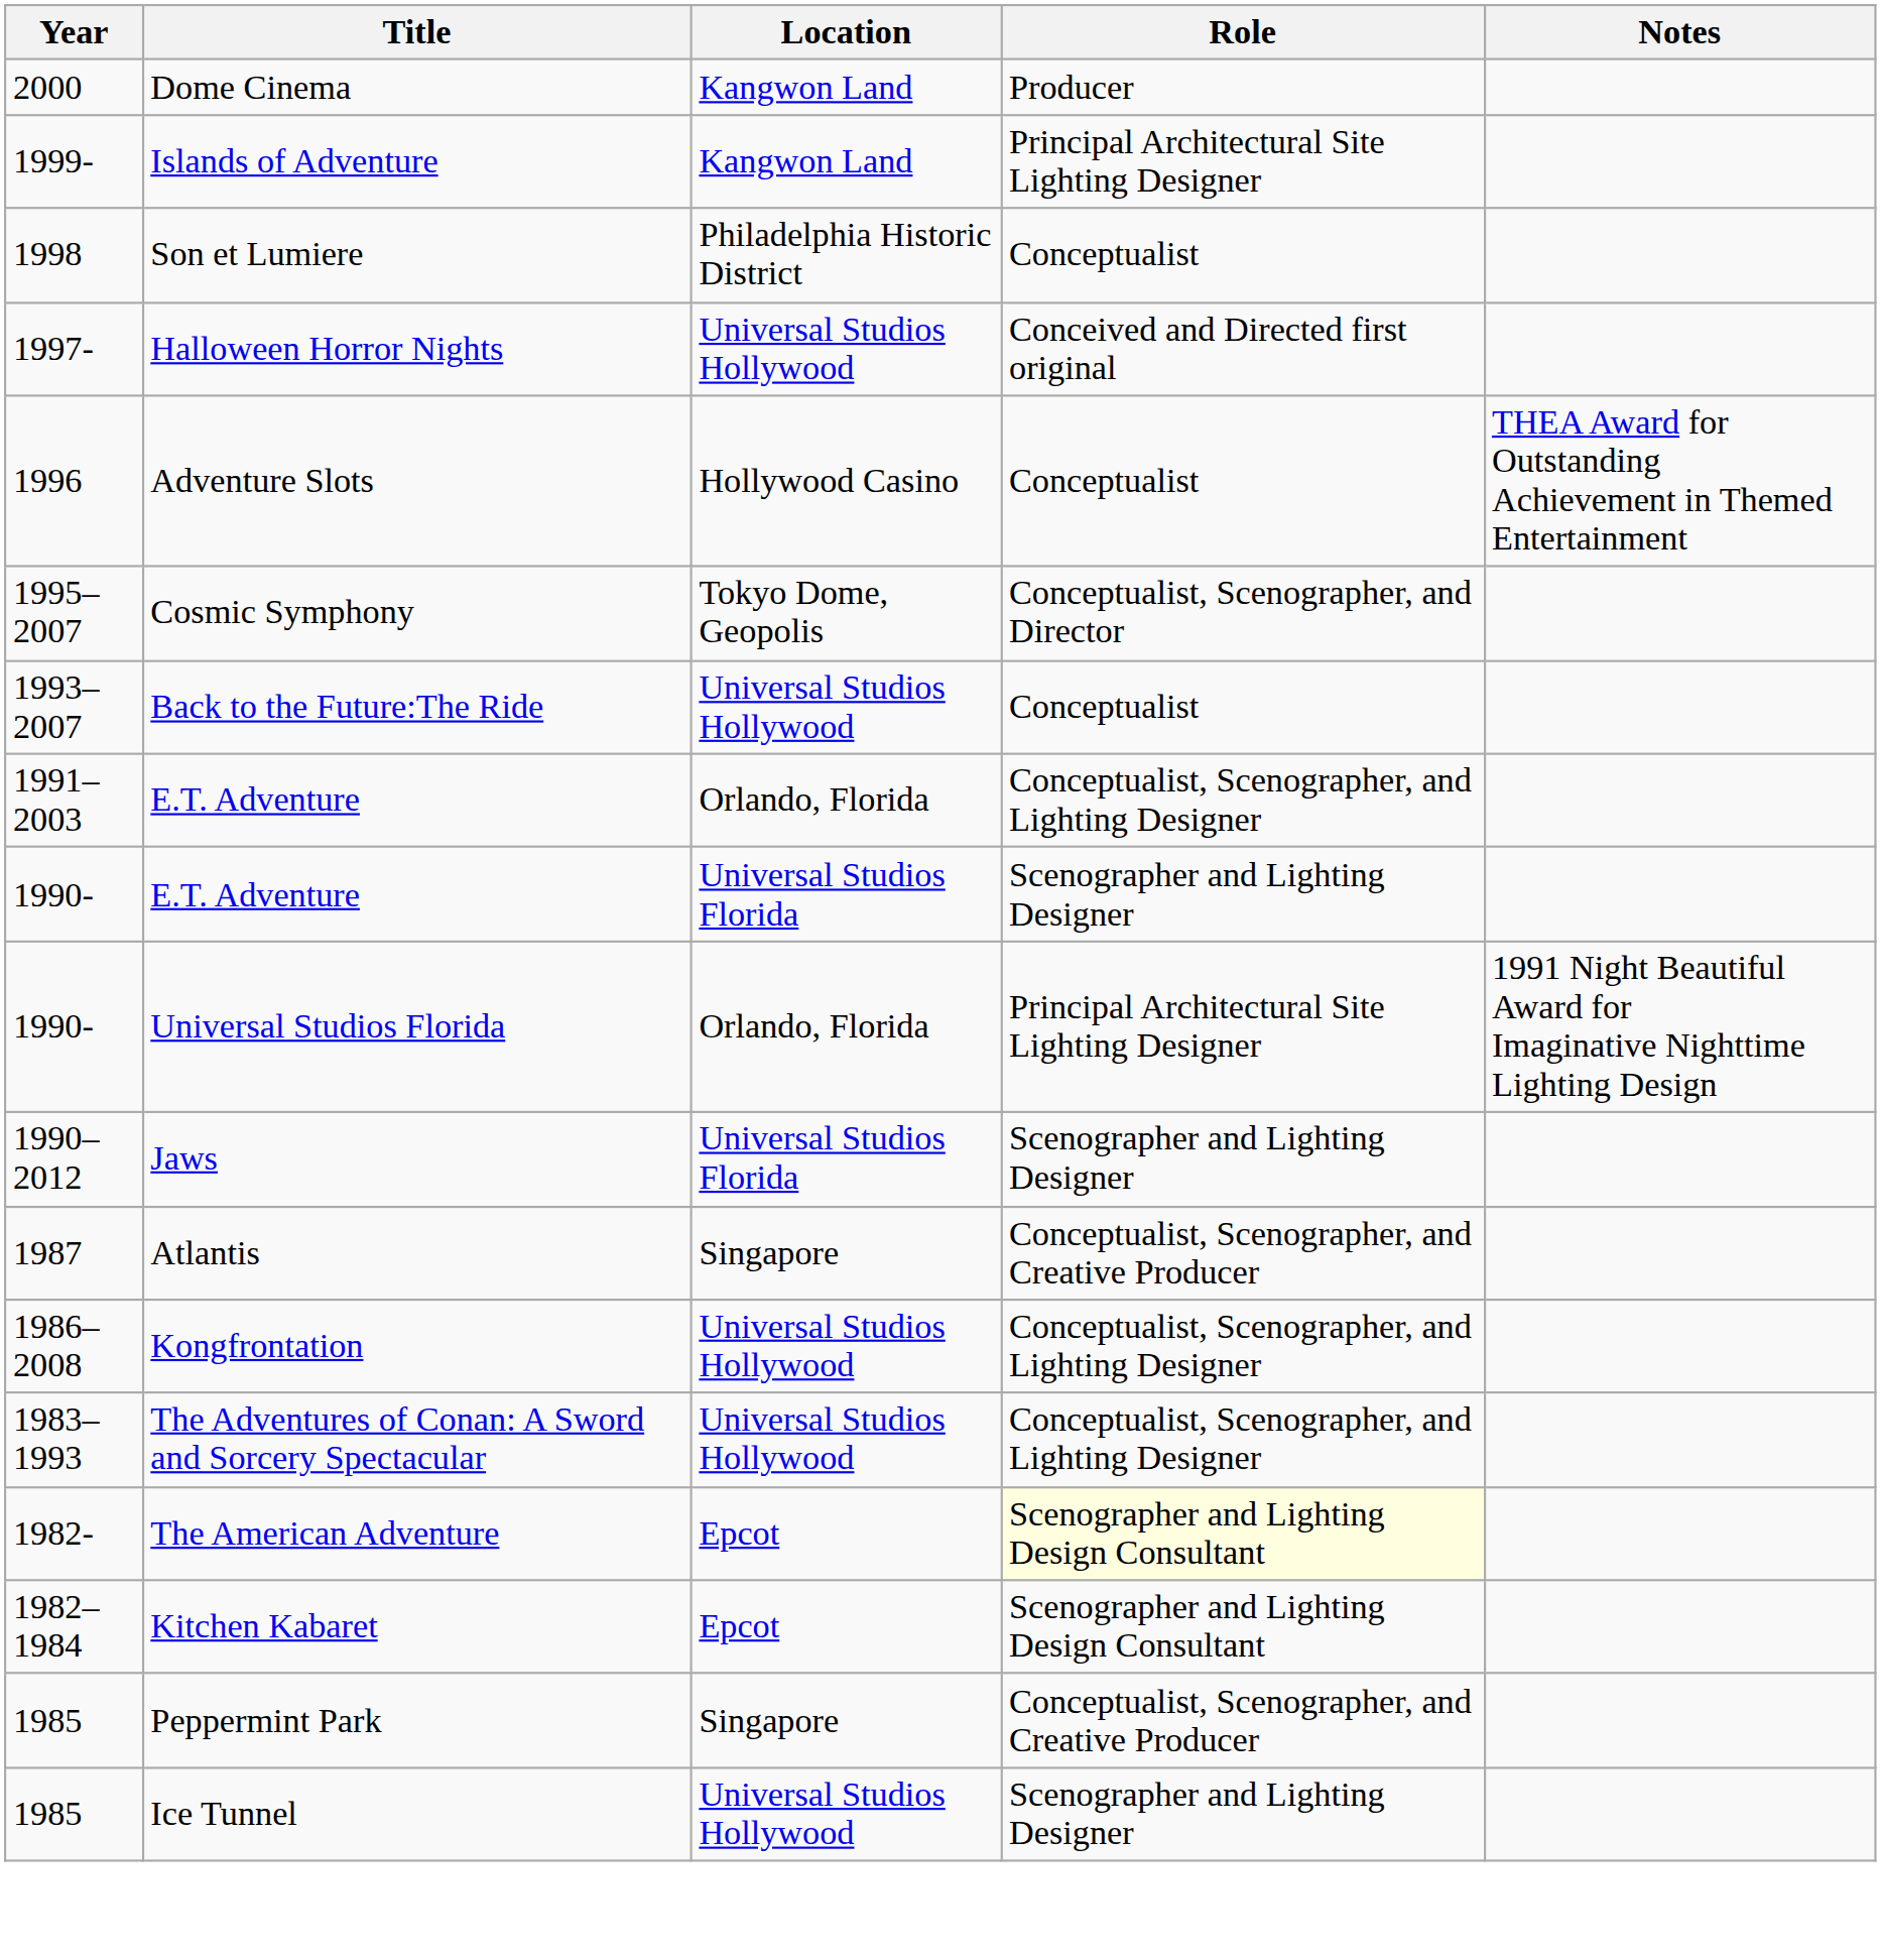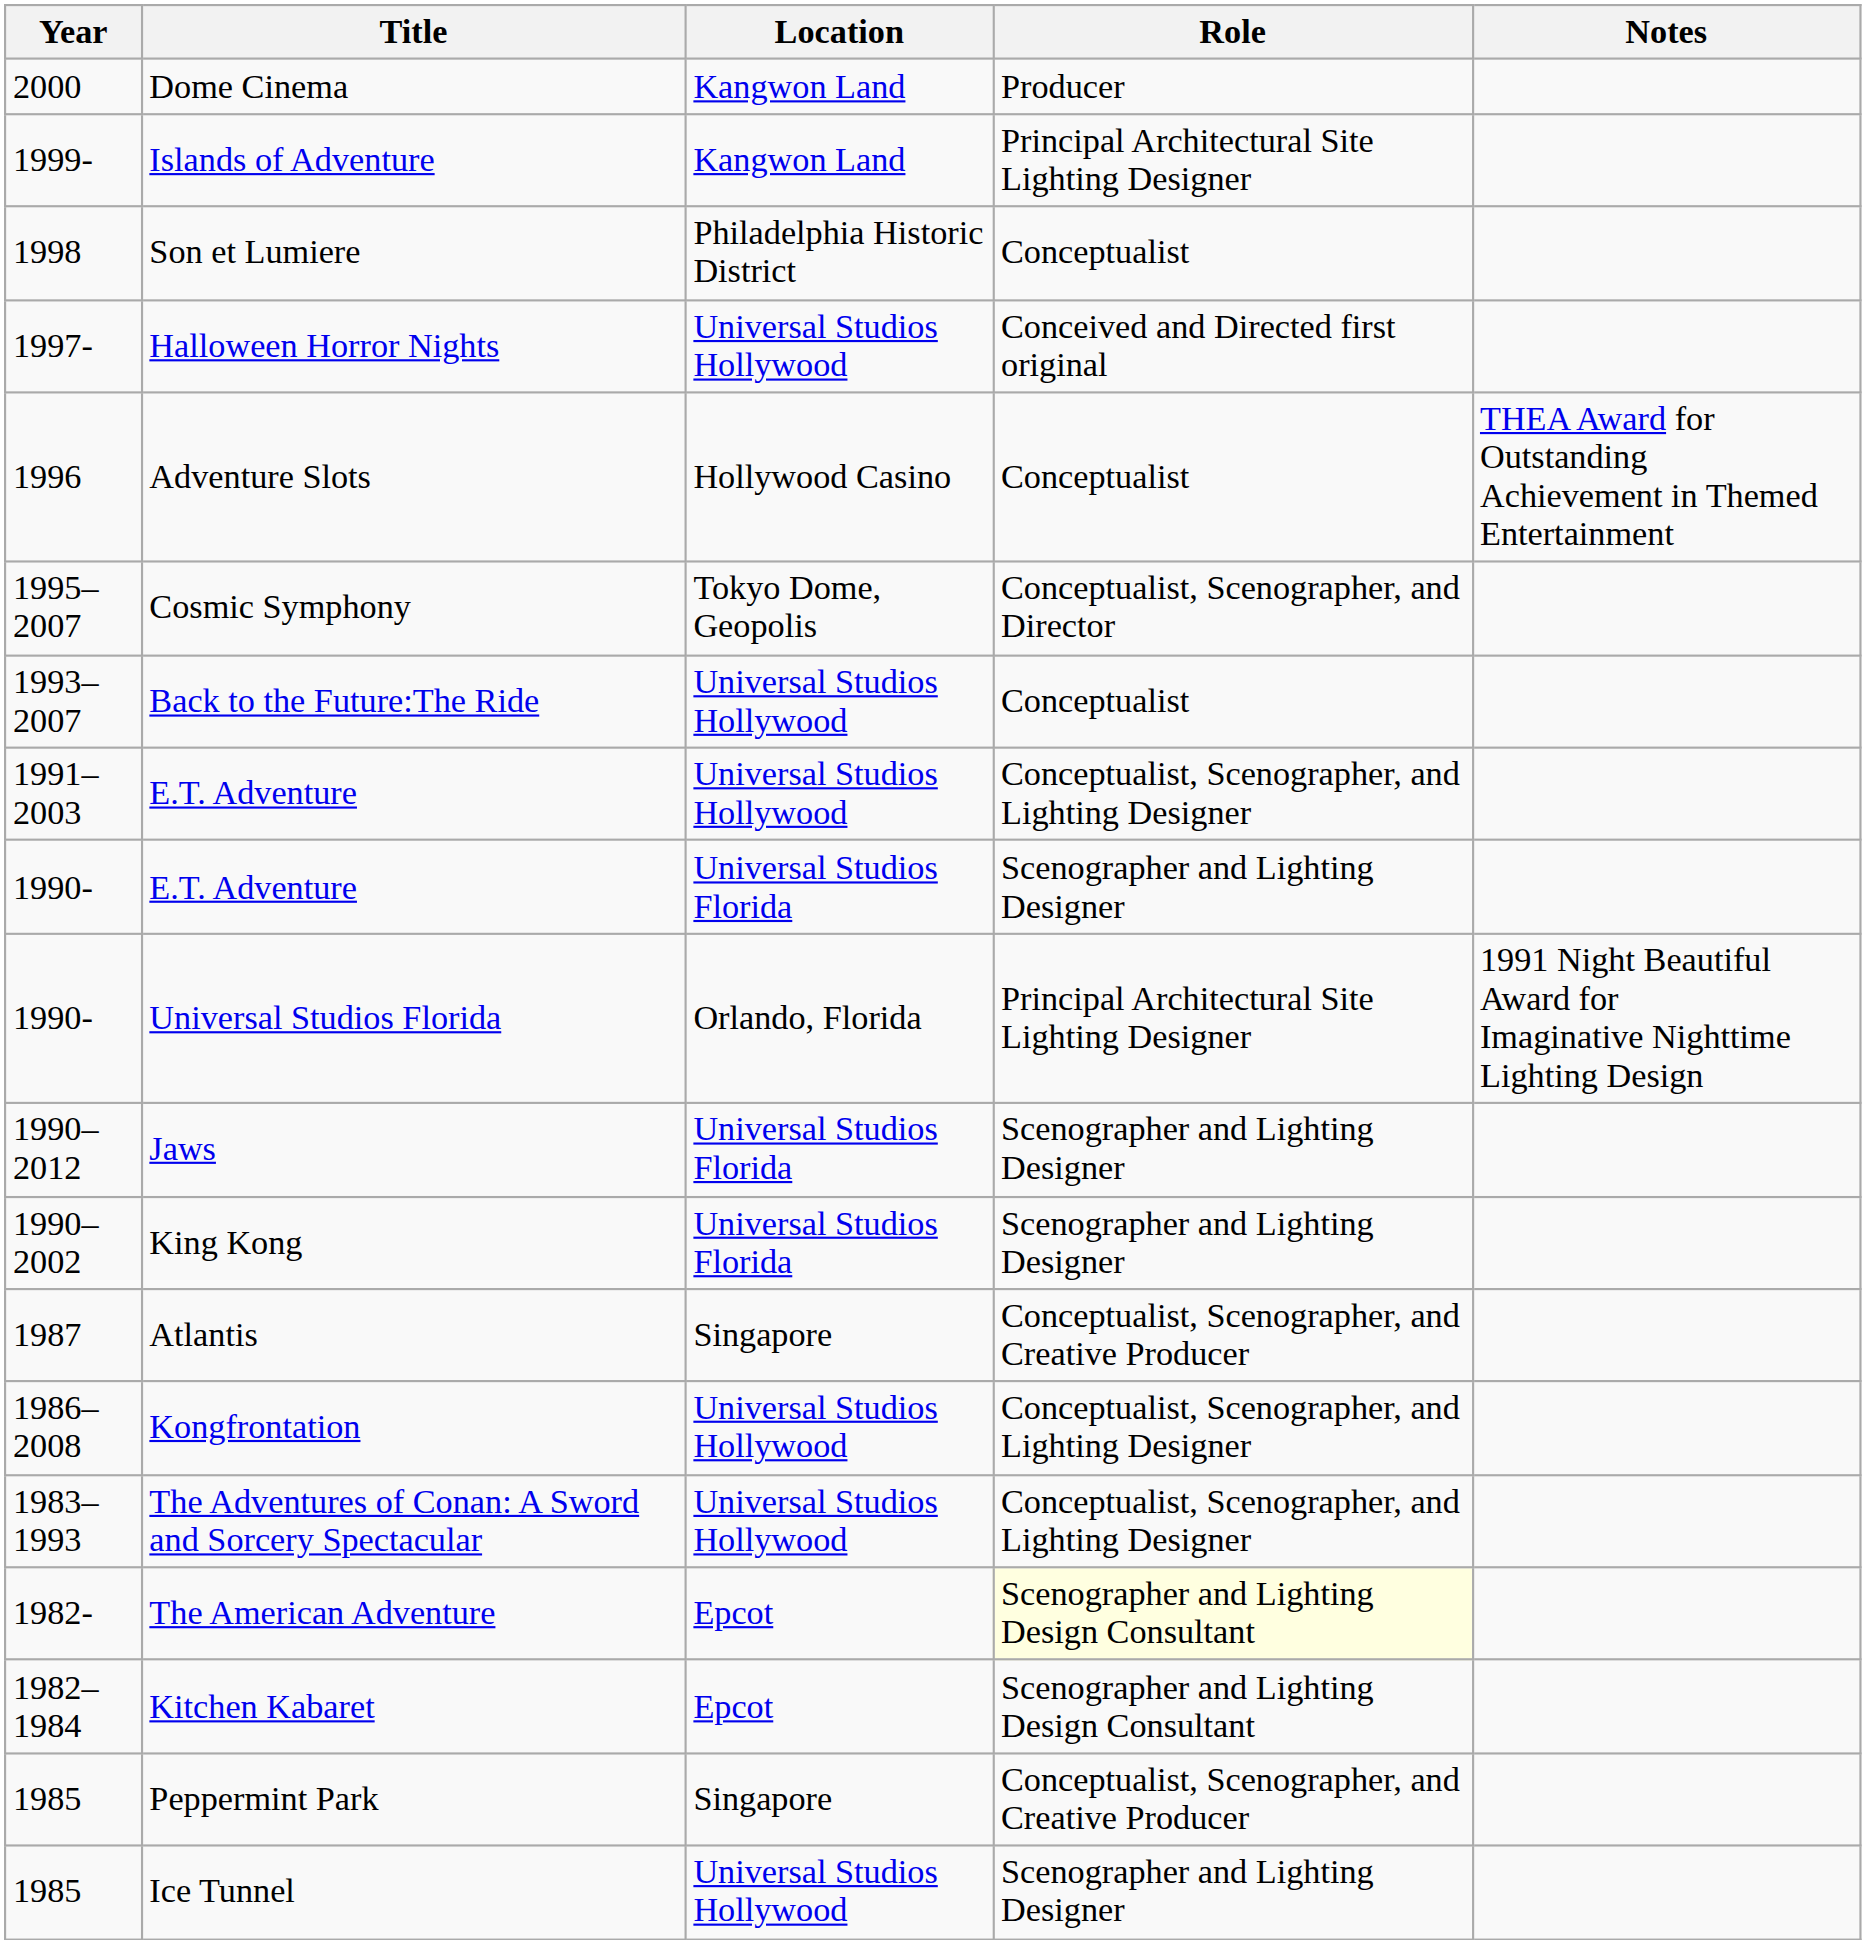 <table class="wikitable">
 <tr>
 <th>Year</th>
 <th>Title</th>
 <th>Location</th>
 <th>Role</th>
 <th>Notes</th>
 </tr>
 <tr>
 <td>2000</td>
 <td>Dome Cinema</td>
 <td><a href='#'>Kangwon Land</a></td>
 <td>Producer</td>
 <td></td>
 </tr>
 <tr>
 <td>1999-</td>
 <td><a href='#'>Islands of Adventure</a></td>
 <td><a href='#'>Kangwon Land</a></td>
 <td>Principal Architectural Site Lighting Designer</td>
 <td></td>
 </tr>
 <tr>
 <td>1998</td>
 <td>Son et Lumiere</td>
 <td>Philadelphia Historic District</td>
 <td>Conceptualist</td>
 <td></td>
 </tr>
 <tr>
 <td>1997-</td>
 <td><a href='#'>Halloween Horror Nights</a></td>
 <td><a href='#'>Universal Studios Hollywood</a></td>
 <td>Conceived and Directed first original</td>
 <td></td>
 </tr>
 <tr>
 <td>1996</td>
 <td>Adventure Slots</td>
 <td>Hollywood Casino</td>
 <td>Conceptualist</td>
 <td><a href='#'>THEA Award</a> for Outstanding<br>Achievement in Themed Entertainment</td>
 </tr>
 <tr>
 <td>1995–2007</td>
 <td>Cosmic Symphony</td>
 <td>Tokyo Dome, Geopolis</td>
 <td>Conceptualist, Scenographer, and Director</td>
 <td></td>
 </tr>
 <tr>
 <td>1993–2007</td>
 <td><a href='#'>Back to the Future:The Ride</a></td>
 <td><a href='#'>Universal Studios Hollywood</a></td>
 <td>Conceptualist</td>
 <td></td>
 </tr>
 <tr>
 <td>1991–2003</td>
 <td><a href='#'>E.T. Adventure</a></td>
-<td>Orlando, Florida</td>
+<td><a href='#'>Universal Studios Hollywood</a></td>
 <td>Conceptualist, Scenographer, and Lighting Designer</td>
 <td></td>
 </tr>
 <tr>
 <td>1990-</td>
 <td><a href='#'>E.T. Adventure</a></td>
 <td><a href='#'>Universal Studios Florida</a></td>
 <td>Scenographer and Lighting Designer</td>
 <td></td>
 </tr>
 <tr>
 <td>1990-</td>
 <td><a href='#'>Universal Studios Florida</a></td>
 <td>Orlando, Florida</td>
 <td>Principal Architectural Site Lighting Designer</td>
 <td>1991 Night Beautiful Award for<br>Imaginative Nighttime Lighting Design</td>
 </tr>
 <tr>
 <td>1990–2012</td>
 <td><a href='#'>Jaws</a></td>
+<td><a href='#'>Universal Studios Florida</a></td>
+<td>Scenographer and Lighting Designer</td>
+<td></td>
+</tr>
+<tr>
+<td>1990–2002</td>
+<td>King Kong</td>
 <td><a href='#'>Universal Studios Florida</a></td>
 <td>Scenographer and Lighting Designer</td>
 <td></td>
 </tr>
 <tr>
 <td>1987</td>
 <td>Atlantis</td>
 <td>Singapore</td>
 <td>Conceptualist, Scenographer, and Creative Producer</td>
 <td></td>
 </tr>
 <tr>
 <td>1986–2008</td>
 <td><a href='#'>Kongfrontation</a></td>
 <td><a href='#'>Universal Studios Hollywood</a></td>
 <td>Conceptualist, Scenographer, and Lighting Designer</td>
 <td></td>
 </tr>
 <tr>
 <td>1983–1993</td>
 <td><a href='#'>The Adventures of Conan: A Sword and Sorcery Spectacular</a></td>
 <td><a href='#'>Universal Studios Hollywood</a></td>
 <td>Conceptualist, Scenographer, and Lighting Designer</td>
 <td></td>
 </tr>
 <tr>
 <td>1982-</td>
 <td><a href='#'>The American Adventure</a></td>
 <td><a href='#'>Epcot</a></td>
 <td style="background: lightyellow;">Scenographer and Lighting Design Consultant</td>
 <td></td>
 </tr>
 <tr>
 <td>1982–1984</td>
 <td><a href='#'>Kitchen Kabaret</a></td>
 <td><a href='#'>Epcot</a></td>
 <td>Scenographer and Lighting Design Consultant</td>
 <td></td>
 </tr>
 <tr>
 <td>1985</td>
 <td>Peppermint Park</td>
 <td>Singapore</td>
 <td>Conceptualist, Scenographer, and Creative Producer</td>
 <td></td>
 </tr>
 <tr>
 <td>1985</td>
 <td>Ice Tunnel</td>
 <td><a href='#'>Universal Studios Hollywood</a></td>
 <td>Scenographer and Lighting Designer</td>
 <td></td>
 </tr>
 </table>
